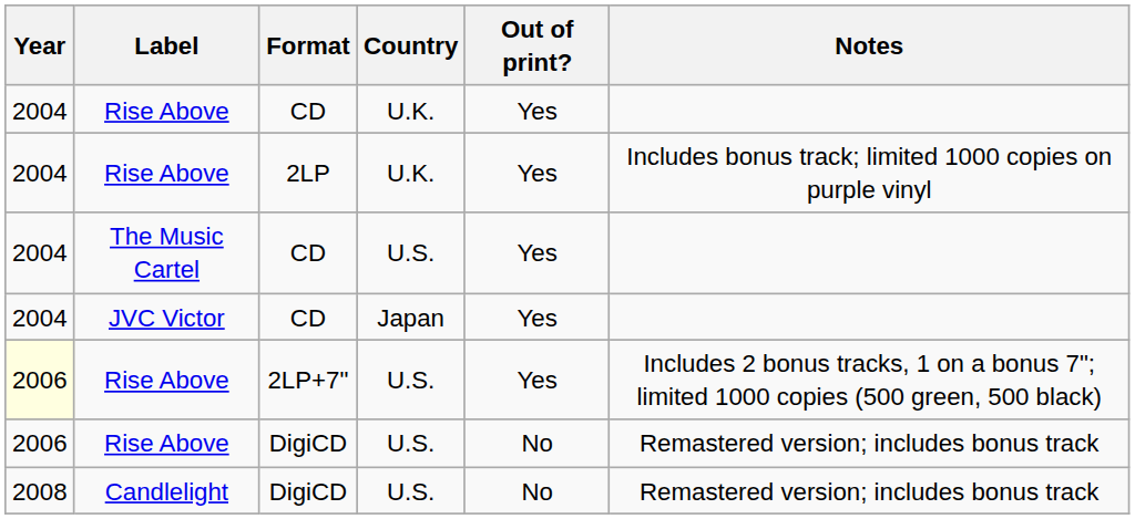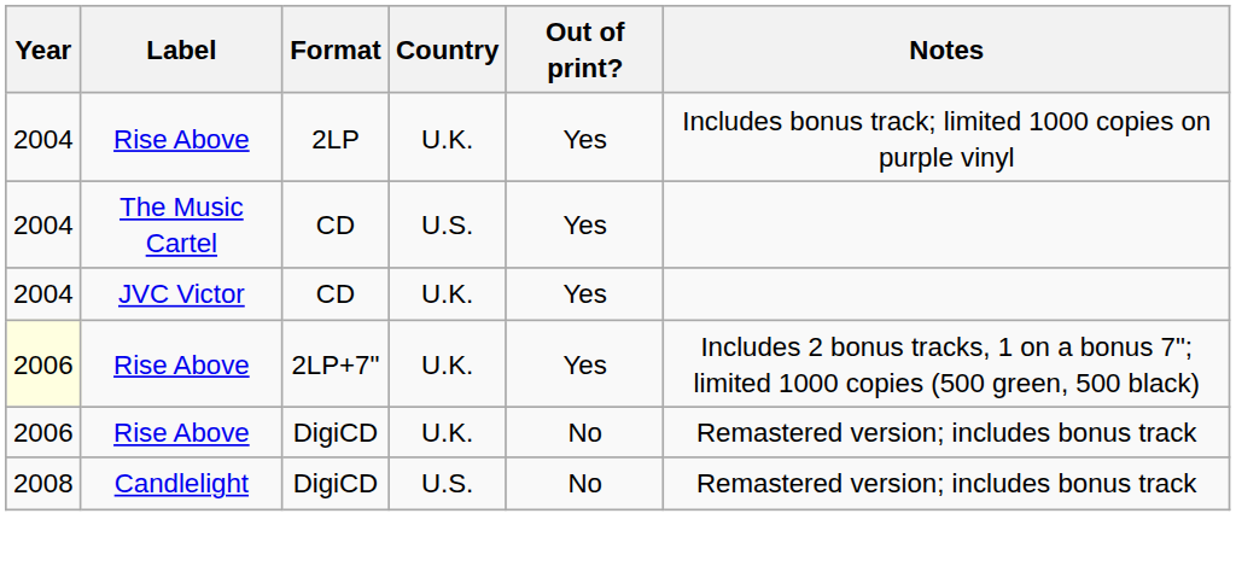 <table class="wikitable" style="text-align:center;">
 <tr>
 <th><small>Year</small></th>
 <th><small>Label</small></th>
 <th><small>Format</small></th>
 <th><small>Country</small></th>
 <th><small>Out of print?</small></th>
 <th><small>Notes</small></th>
-</tr>
-<tr>
-<td><small>2004</small></td>
-<td><small><a href='#'>Rise Above</a></small></td>
-<td><small>CD</small></td>
-<td><small>U.K.</small></td>
-<td><small>Yes</small></td>
-<td></td>
 </tr>
 <tr>
 <td><small>2004</small></td>
 <td><small><a href='#'>Rise Above</a></small></td>
 <td><small>2LP</small></td>
 <td><small>U.K.</small></td>
 <td><small>Yes</small></td>
 <td><small>Includes bonus track; limited 1000 copies on purple vinyl</small></td>
 </tr>
 <tr>
 <td><small>2004</small></td>
 <td><small><a href='#'>The Music Cartel</a></small></td>
 <td><small>CD</small></td>
 <td><small>U.S.</small></td>
 <td><small>Yes</small></td>
 <td></td>
 </tr>
 <tr>
 <td><small>2004</small></td>
 <td><small><a href='#'>JVC Victor</a></small></td>
 <td><small>CD</small></td>
-<td><small>Japan</small></td>
+<td><small>U.K.</small></td>
 <td><small>Yes</small></td>
 <td></td>
 </tr>
 <tr>
 <td style="background: lightyellow;"><small>2006</small></td>
 <td><small><a href='#'>Rise Above</a></small></td>
 <td><small>2LP+7"</small></td>
-<td><small>U.S.</small></td>
+<td><small>U.K.</small></td>
 <td><small>Yes</small></td>
 <td><small>Includes 2 bonus tracks, 1 on a bonus 7";<br>limited 1000 copies (500 green, 500 black)</small></td>
 </tr>
 <tr>
 <td><small>2006</small></td>
 <td><small><a href='#'>Rise Above</a></small></td>
 <td><small>DigiCD</small></td>
-<td><small>U.S.</small></td>
+<td><small>U.K.</small></td>
 <td><small>No</small></td>
 <td><small>Remastered version; includes bonus track</small></td>
 </tr>
 <tr>
 <td><small>2008</small></td>
 <td><small><a href='#'>Candlelight</a></small></td>
 <td><small>DigiCD</small></td>
 <td><small>U.S.</small></td>
 <td><small>No</small></td>
 <td><small>Remastered version; includes bonus track</small></td>
 </tr>
 </table>
